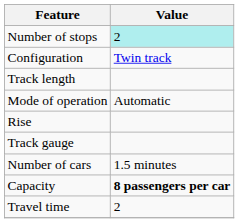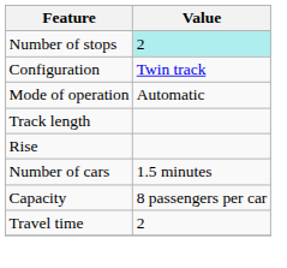 <table class="wikitable sortable mw-datatable plainrowheaders">
 <tr>
 <th>Feature</th>
 <th>Value</th>
 </tr>
 <tr>
 <td>Number of stops</td>
 <td style="background: paleturquoise;">2</td>
 </tr>
 <tr>
 <td>Configuration</td>
 <td><a href='#'>Twin track</a></td>
 </tr>
 <tr>
+<td>Mode of operation</td>
+<td>Automatic</td>
+</tr>
+<tr>
 <td>Track length</td>
 <td></td>
 </tr>
 <tr>
-<td>Mode of operation</td>
-<td>Automatic</td>
-</tr>
-<tr>
 <td>Rise</td>
-<td></td>
-</tr>
-<tr>
-<td>Track gauge</td>
 <td></td>
 </tr>
 <tr>
 <td>Number of cars</td>
 <td>1.5 minutes</td>
 </tr>
 <tr>
 <td>Capacity</td>
-<td><strong>8 passengers per car</strong></td>
+<td>8 passengers per car</td>
 </tr>
 <tr>
 <td>Travel time</td>
 <td>2</td>
 </tr>
 <tr>
 </tr>
 </table>
